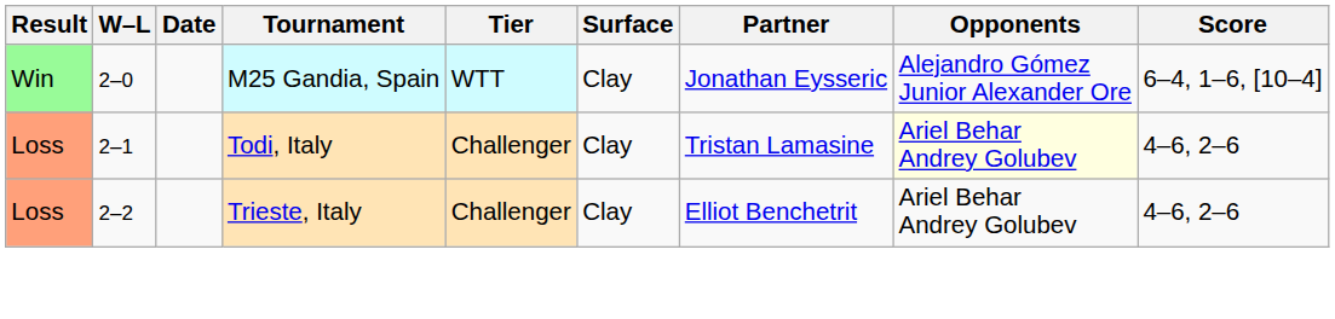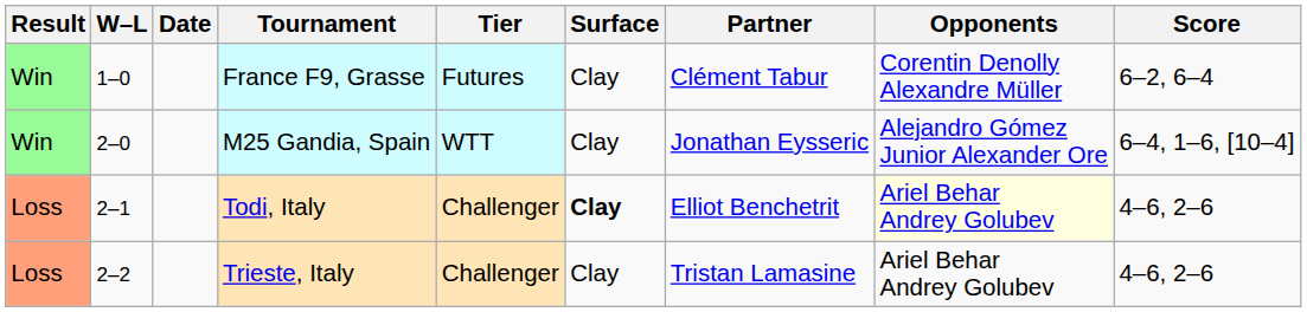 <table class="sortable wikitable">
 <tr>
 <th>Result</th>
 <th class="unsortable">W–L</th>
 <th>Date</th>
 <th>Tournament</th>
 <th>Tier</th>
 <th>Surface</th>
 <th>Partner</th>
 <th>Opponents</th>
 <th class="unsortable">Score</th>
+</tr>
+<tr>
+<td bgcolor=98fb98>Win</td>
+<td><small>1–0</small></td>
+<td></td>
+<td style="background:#cffcff;">France F9, Grasse</td>
+<td style="background:#cffcff;">Futures</td>
+<td>Clay</td>
+<td> <a href='#'>Clément Tabur</a></td>
+<td> <a href='#'>Corentin Denolly</a> <br>  <a href='#'>Alexandre Müller</a></td>
+<td>6–2, 6–4</td>
 </tr>
 <tr>
 <td bgcolor=98fb98>Win</td>
 <td><small>2–0</small></td>
 <td></td>
 <td style="background:#cffcff;">M25 Gandia, Spain</td>
 <td style="background:#cffcff;">WTT</td>
 <td>Clay</td>
 <td> <a href='#'>Jonathan Eysseric</a></td>
 <td> <a href='#'>Alejandro Gómez</a> <br>  <a href='#'>Junior Alexander Ore</a></td>
 <td>6–4, 1–6, [10–4]</td>
 </tr>
 <tr>
 <td bgcolor=ffa07a>Loss</td>
 <td><small>2–1</small></td>
 <td><a href='#'></a></td>
 <td style="background:moccasin;"><a href='#'>Todi</a>, Italy</td>
 <td style="background:moccasin;">Challenger</td>
-<td>Clay</td>
-<td> <a href='#'>Tristan Lamasine</a></td>
+<td><strong>Clay</strong></td>
+<td> <a href='#'>Elliot Benchetrit</a></td>
 <td style="background: lightyellow;"> <a href='#'>Ariel Behar</a> <br>  <a href='#'>Andrey Golubev</a></td>
 <td>4–6, 2–6</td>
 </tr>
 <tr>
 <td bgcolor=ffa07a>Loss</td>
 <td><small>2–2</small></td>
 <td><a href='#'></a></td>
 <td style="background:moccasin;"><a href='#'>Trieste</a>, Italy</td>
 <td style="background:moccasin;">Challenger</td>
 <td>Clay</td>
-<td> <a href='#'>Elliot Benchetrit</a></td>
+<td> <a href='#'>Tristan Lamasine</a></td>
 <td> Ariel Behar <br>  Andrey Golubev</td>
 <td>4–6, 2–6</td>
 </tr>
 </table>
